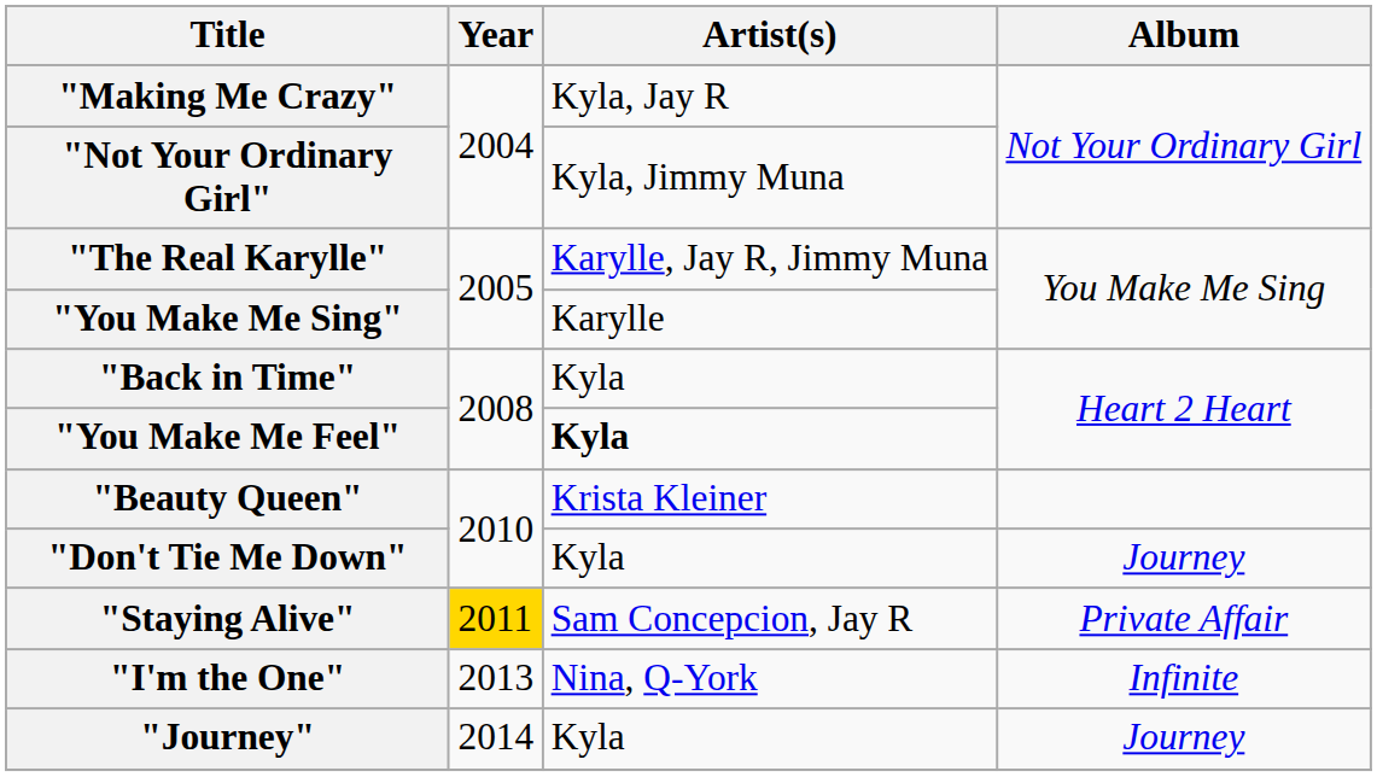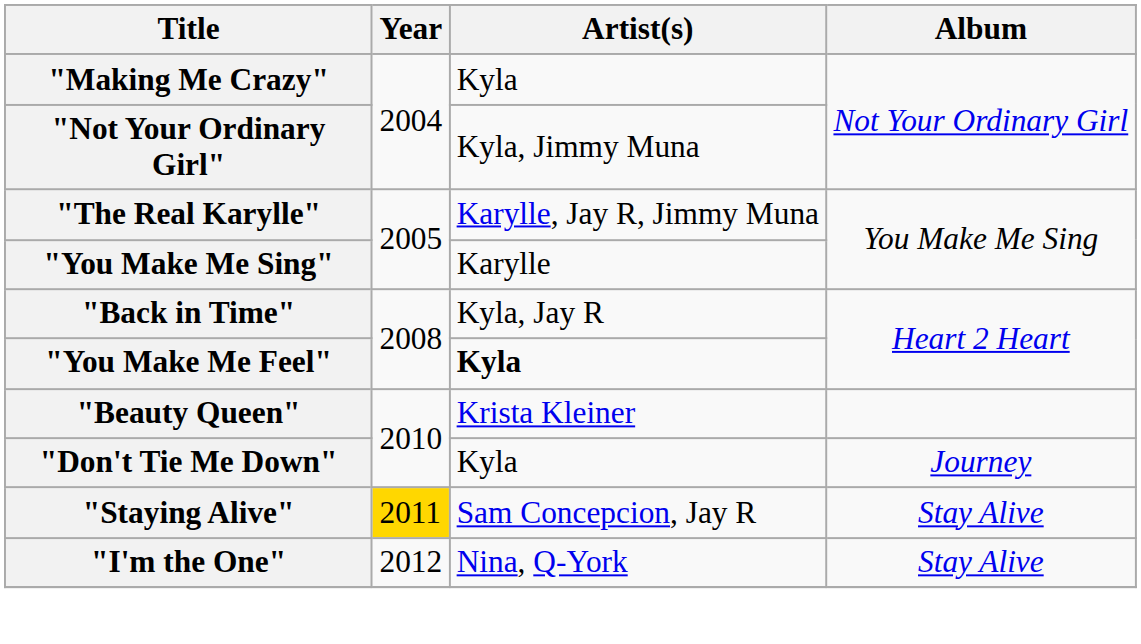 <table class="wikitable plainrowheaders">
 <tr>
 <th scope="col" width="180">Title</th>
 <th scope="col">Year</th>
 <th scope="col">Artist(s)</th>
 <th scope="col">Album</th>
 </tr>
 <tr>
 <th scope="row">"Making Me Crazy"</th>
 <td rowspan="2">2004</td>
-<td>Kyla, Jay R</td>
+<td>Kyla</td>
 <td rowspan="2" align="center"><em><a href='#'>Not Your Ordinary Girl</a></em></td>
 </tr>
 <tr>
 <th scope="row">"Not Your Ordinary Girl"</th>
 <td>Kyla, Jimmy Muna</td>
 </tr>
 <tr>
 <th scope="row">"The Real Karylle"</th>
 <td rowspan="2">2005</td>
 <td><a href='#'>Karylle</a>, Jay R, Jimmy Muna</td>
 <td rowspan="2" align="center"><em>You Make Me Sing</em></td>
 </tr>
 <tr>
 <th scope="row">"You Make Me Sing"</th>
 <td>Karylle</td>
 </tr>
 <tr>
 <th scope="row">"Back in Time"</th>
 <td rowspan="2">2008</td>
-<td>Kyla</td>
+<td>Kyla, Jay R</td>
 <td rowspan="2" align="center"><em><a href='#'>Heart 2 Heart</a></em></td>
 </tr>
 <tr>
 <th scope="row">"You Make Me Feel"</th>
 <td><strong>Kyla</strong></td>
 </tr>
 <tr>
 <th scope="row">"Beauty Queen"</th>
 <td rowspan="2">2010</td>
 <td><a href='#'>Krista Kleiner</a></td>
 <td></td>
 </tr>
 <tr>
 <th scope="row">"Don't Tie Me Down"</th>
 <td>Kyla</td>
 <td align="center"><em><a href='#'>Journey</a></em></td>
 </tr>
 <tr>
 <th scope="row">"Staying Alive"</th>
 <td style="background: gold;">2011</td>
 <td><a href='#'>Sam Concepcion</a>, Jay R</td>
-<td align="center"><em><a href='#'>Private Affair</a></em></td>
+<td align="center"><em><a href='#'>Stay Alive</a></em></td>
 </tr>
 <tr>
 <th scope="row">"I'm the One"</th>
-<td>2013</td>
+<td>2012</td>
 <td><a href='#'>Nina</a>, <a href='#'>Q-York</a></td>
-<td align="center"><em><a href='#'>Infinite</a></em></td>
-</tr>
-<tr>
-<th scope="row">"Journey"</th>
-<td>2014</td>
-<td>Kyla</td>
-<td align="center"><em><a href='#'>Journey</a></em></td>
+<td align="center"><em><a href='#'>Stay Alive</a></em></td>
 </tr>
 <tr>
 </tr>
 </table>
